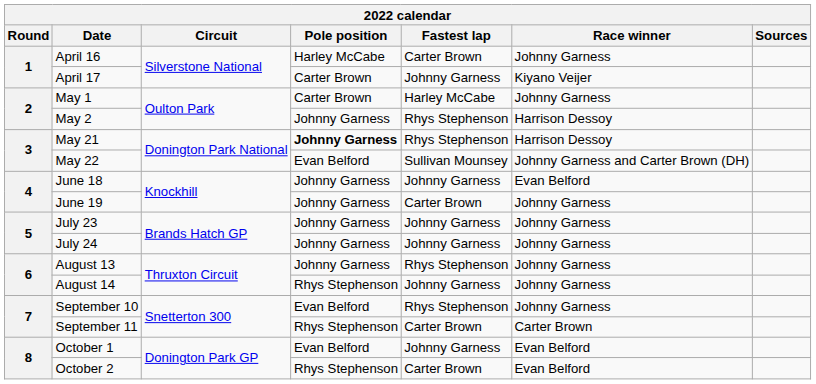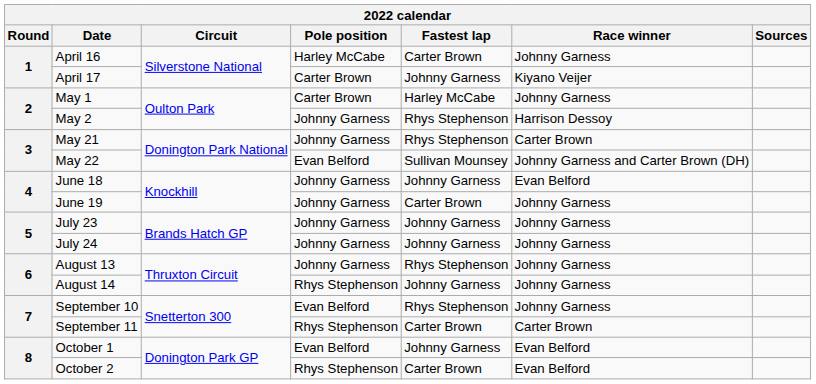 <table class="wikitable" style="font-size: 85%">
 <tr>
 <th colspan=9>2022 calendar </th>
 </tr>
 <tr>
 <th>Round</th>
 <th>Date</th>
 <th>Circuit</th>
 <th>Pole position</th>
 <th>Fastest lap</th>
 <th>Race winner</th>
 <th>Sources</th>
 </tr>
 <tr>
 <th rowspan=2>1</th>
 <td>April 16</td>
 <td rowspan=2> <a href='#'>Silverstone National</a></td>
 <td> Harley McCabe</td>
 <td> Carter Brown</td>
 <td> Johnny Garness</td>
 <td></td>
 </tr>
 <tr>
 <td>April 17</td>
 <td> Carter Brown</td>
 <td> Johnny Garness</td>
 <td> Kiyano Veijer</td>
 <td></td>
 </tr>
 <tr>
 <th rowspan=2>2</th>
 <td>May 1</td>
 <td rowspan=2> <a href='#'>Oulton Park</a></td>
 <td> Carter Brown</td>
 <td> Harley McCabe</td>
 <td> Johnny Garness</td>
 <td></td>
 </tr>
 <tr>
 <td>May 2</td>
 <td> Johnny Garness</td>
 <td> Rhys Stephenson</td>
 <td> Harrison Dessoy</td>
 <td></td>
 </tr>
 <tr>
 <th rowspan=2>3</th>
 <td>May 21</td>
 <td rowspan=2> <a href='#'>Donington Park National</a></td>
-<td><strong> Johnny Garness</strong></td>
+<td> Johnny Garness</td>
 <td> Rhys Stephenson</td>
-<td> Harrison Dessoy</td>
+<td> Carter Brown</td>
 <td></td>
 </tr>
 <tr>
 <td>May 22</td>
 <td> Evan Belford</td>
 <td> Sullivan Mounsey</td>
 <td> Johnny Garness and  Carter Brown (DH)</td>
 <td></td>
 </tr>
 <tr>
 <th rowspan=2>4</th>
 <td>June 18</td>
 <td rowspan=2> <a href='#'>Knockhill</a></td>
 <td> Johnny Garness</td>
 <td> Johnny Garness</td>
 <td> Evan Belford</td>
 <td></td>
 </tr>
 <tr>
 <td>June 19</td>
 <td> Johnny Garness</td>
 <td> Carter Brown</td>
 <td> Johnny Garness</td>
 <td></td>
 </tr>
 <tr>
 <th rowspan=2>5</th>
 <td>July 23</td>
 <td rowspan=2> <a href='#'>Brands Hatch GP</a></td>
 <td> Johnny Garness</td>
 <td> Johnny Garness</td>
 <td> Johnny Garness</td>
 <td></td>
 </tr>
 <tr>
 <td>July 24</td>
 <td> Johnny Garness</td>
 <td> Johnny Garness</td>
 <td> Johnny Garness</td>
 <td></td>
 </tr>
 <tr>
 <th rowspan="2">6</th>
 <td>August 13</td>
 <td rowspan="2"> <a href='#'>Thruxton Circuit</a></td>
 <td> Johnny Garness</td>
 <td> Rhys Stephenson</td>
 <td> Johnny Garness</td>
 <td></td>
 </tr>
 <tr>
 <td>August 14</td>
 <td> Rhys Stephenson</td>
 <td> Johnny Garness</td>
 <td> Johnny Garness</td>
 <td></td>
 </tr>
 <tr>
 <th rowspan="2">7</th>
 <td>September 10</td>
 <td rowspan="2"> <a href='#'>Snetterton 300</a></td>
 <td> Evan Belford</td>
 <td> Rhys Stephenson</td>
 <td> Johnny Garness</td>
 <td></td>
 </tr>
 <tr>
 <td>September 11</td>
 <td> Rhys Stephenson</td>
 <td> Carter Brown</td>
 <td> Carter Brown</td>
 <td></td>
 </tr>
 <tr>
 <th rowspan="2">8</th>
 <td>October 1</td>
 <td rowspan="2"> <a href='#'>Donington Park GP</a></td>
 <td> Evan Belford</td>
 <td> Johnny Garness</td>
 <td> Evan Belford</td>
 <td></td>
 </tr>
 <tr>
 <td>October 2</td>
 <td> Rhys Stephenson</td>
 <td> Carter Brown</td>
 <td> Evan Belford</td>
 <td></td>
 </tr>
 </table>
